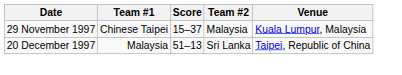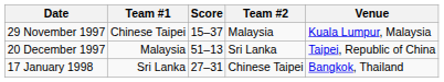 <table class="wikitable">
 <tr>
 <th>Date</th>
 <th>Team #1</th>
 <th>Score</th>
 <th>Team #2</th>
 <th>Venue</th>
 </tr>
 <tr>
 <td>29 November 1997</td>
 <td align="right">Chinese Taipei</td>
 <td align="center">15–37</td>
 <td>Malaysia</td>
 <td><a href='#'>Kuala Lumpur</a>, Malaysia</td>
 </tr>
 <tr>
 <td>20 December 1997</td>
 <td align="right">Malaysia</td>
 <td align="center">51–13</td>
 <td>Sri Lanka</td>
 <td><a href='#'>Taipei</a>, Republic of China</td>
 </tr>
+<tr>
+<td>17 January 1998</td>
+<td align="right">Sri Lanka</td>
+<td align="center">27–31</td>
+<td>Chinese Taipei</td>
+<td><a href='#'>Bangkok</a>, Thailand</td>
+</tr>
 </table>
